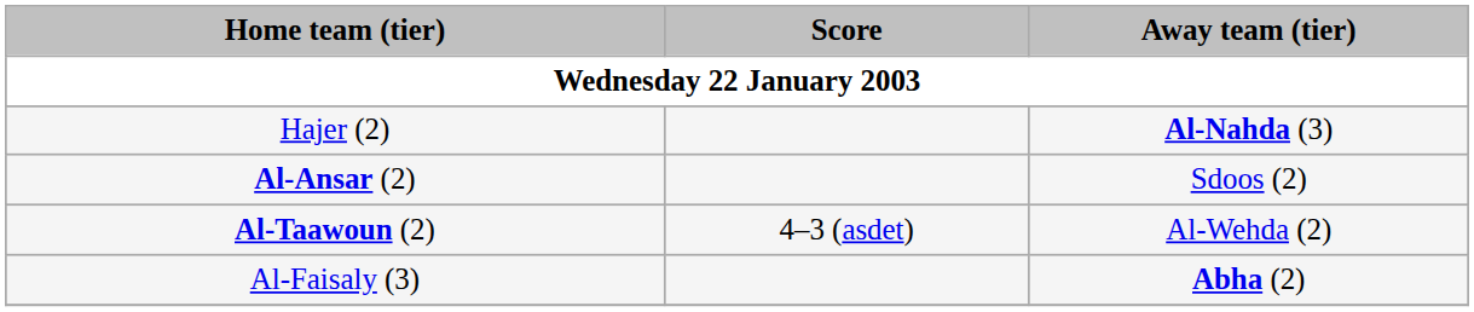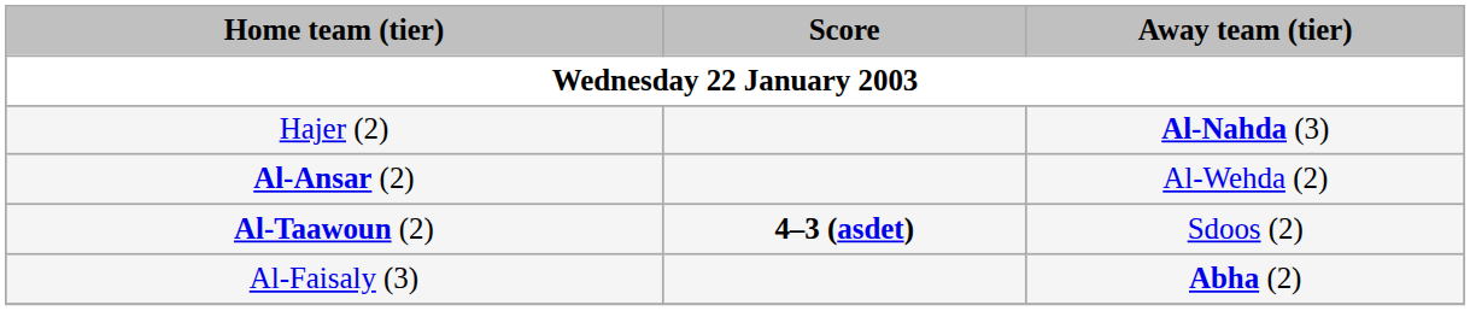 <table class="wikitable" style="width: 700px; background:WhiteSmoke; text-align:center; font-size:90%">
 <tr>
 <td scope="col" style="width: 45%; background:silver;"><strong>Home team (tier)</strong></td>
 <td scope="col" style="width: 25%; background:silver;"><strong>Score</strong></td>
 <td scope="col" style="width: 45%; background:silver;"><strong>Away team (tier)</strong></td>
 </tr>
 <tr>
 <td colspan="5" style= background:White><strong>Wednesday 22 January 2003</strong></td>
 </tr>
 <tr>
 <td><a href='#'>Hajer</a> (2)</td>
 <td></td>
 <td><strong><a href='#'>Al-Nahda</a></strong> (3)</td>
 </tr>
 <tr>
 <td><strong><a href='#'>Al-Ansar</a></strong> (2)</td>
 <td></td>
-<td><a href='#'>Sdoos</a> (2)</td>
+<td><a href='#'>Al-Wehda</a> (2)</td>
 </tr>
 <tr>
 <td><strong><a href='#'>Al-Taawoun</a></strong> (2)</td>
-<td>4–3 (<a href='#'>asdet</a>)</td>
-<td><a href='#'>Al-Wehda</a> (2)</td>
+<td><strong>4–3 (<a href='#'>asdet</a>)</strong></td>
+<td><a href='#'>Sdoos</a> (2)</td>
 </tr>
 <tr>
 <td><a href='#'>Al-Faisaly</a> (3)</td>
 <td></td>
 <td><strong><a href='#'>Abha</a></strong> (2)</td>
 </tr>
 <tr>
 </tr>
 </table>
